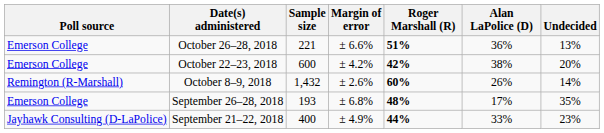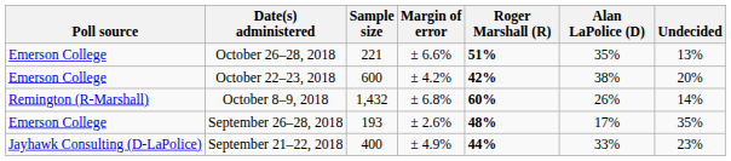 <table class="wikitable">
 <tr valign= bottom>
 <th>Poll source</th>
 <th>Date(s)<br>administered</th>
 <th>Sample<br>size</th>
 <th>Margin of<br>error</th>
 <th style="width:100px;">Roger<br>Marshall (R)</th>
 <th style="width:100px;">Alan<br>LaPolice (D)</th>
 <th>Undecided</th>
 </tr>
 <tr>
 <td><a href='#'>Emerson College</a></td>
 <td align=center>October 26–28, 2018</td>
 <td align=center>221</td>
 <td align=center>± 6.6%</td>
 <td><strong>51%</strong></td>
-<td align=center>36%</td>
+<td align=center>35%</td>
 <td align=center>13%</td>
 </tr>
 <tr>
 <td><a href='#'>Emerson College</a></td>
 <td align=center>October 22–23, 2018</td>
 <td align=center>600</td>
 <td align=center>± 4.2%</td>
 <td><strong>42%</strong></td>
 <td align=center>38%</td>
 <td align=center>20%</td>
 </tr>
 <tr>
 <td><a href='#'>Remington (R-Marshall)</a></td>
 <td align=center>October 8–9, 2018</td>
 <td align=center>1,432</td>
-<td align=center>± 2.6%</td>
+<td align=center>± 6.8%</td>
 <td><strong>60%</strong></td>
 <td align=center>26%</td>
 <td align=center>14%</td>
 </tr>
 <tr>
 <td><a href='#'>Emerson College</a></td>
 <td align=center>September 26–28, 2018</td>
 <td align=center>193</td>
-<td align=center>± 6.8%</td>
+<td align=center>± 2.6%</td>
 <td><strong>48%</strong></td>
 <td align=center>17%</td>
 <td align=center>35%</td>
 </tr>
 <tr>
 <td><a href='#'>Jayhawk Consulting (D-LaPolice)</a></td>
 <td align=center>September 21–22, 2018</td>
 <td align=center>400</td>
 <td align=center>± 4.9%</td>
 <td><strong>44%</strong></td>
 <td align=center>33%</td>
 <td align=center>23%</td>
 </tr>
 </table>
